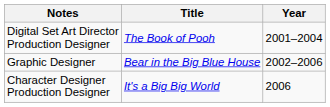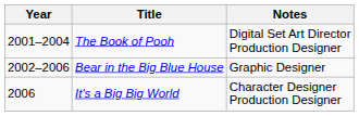 <table class="wikitable">
 <tr>
+<th>Year</th>
+<th>Title</th>
 <th>Notes</th>
-<th>Title</th>
-<th>Year</th>
 </tr>
 <tr>
+<td>2001–2004</td>
+<td><em><a href='#'>The Book of Pooh</a></em></td>
 <td>Digital Set Art Director<br>Production Designer</td>
-<td><em><a href='#'>The Book of Pooh</a></em></td>
-<td>2001–2004</td>
 </tr>
 <tr>
+<td>2002–2006</td>
+<td><em><a href='#'>Bear in the Big Blue House</a></em></td>
 <td>Graphic Designer</td>
-<td><em><a href='#'>Bear in the Big Blue House</a></em></td>
-<td>2002–2006</td>
 </tr>
 <tr>
+<td>2006</td>
+<td><em><a href='#'>It's a Big Big World</a></em></td>
 <td>Character Designer<br>Production Designer</td>
-<td><em><a href='#'>It's a Big Big World</a></em></td>
-<td>2006</td>
 </tr>
 </table>
